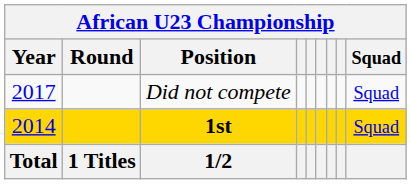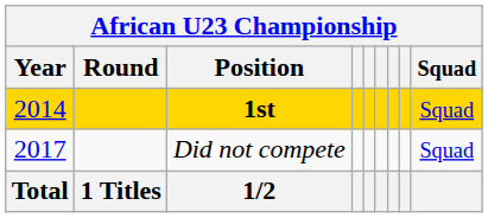 <table class="wikitable" style="text-align: center;">
 <tr>
 <th colspan=9><a href='#'>African U23 Championship</a></th>
 </tr>
 <tr>
 <th>Year</th>
 <th>Round</th>
 <th>Position</th>
 <th></th>
 <th></th>
 <th></th>
 <th></th>
 <th></th>
 <th><small>Squad</small></th>
 </tr>
-<tr bgcolor=>
-<td> <a href='#'>2017</a></td>
+<tr bgcolor=gold>
+<td> <a href='#'>2014</a></td>
 <td></td>
-<td><em>Did not compete</em></td>
+<td><strong>1st</strong></td>
 <td></td>
 <td></td>
 <td></td>
 <td></td>
 <td></td>
 <td><small><a href='#'>Squad</a></small></td>
 </tr>
-<tr bgcolor=gold>
-<td> <a href='#'>2014</a></td>
+<tr bgcolor=>
+<td> <a href='#'>2017</a></td>
 <td></td>
-<td><strong>1st</strong></td>
+<td><em>Did not compete</em></td>
 <td></td>
 <td></td>
 <td></td>
 <td></td>
 <td></td>
 <td><small><a href='#'>Squad</a></small></td>
 </tr>
 <tr bgcolor=>
 <th>Total</th>
 <th>1 Titles</th>
 <th>1/2</th>
 <th></th>
 <th></th>
 <th></th>
 <th></th>
 <th></th>
 <th></th>
 </tr>
 </table>
